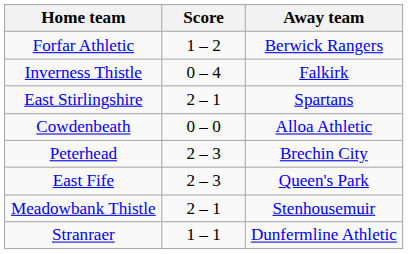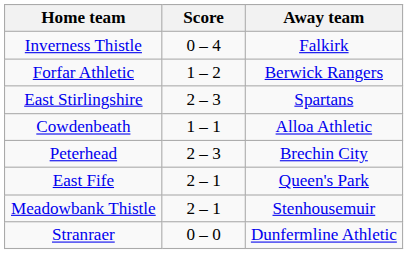 <table class="wikitable" style="text-align: center">
 <tr>
 <th width=140>Home team</th>
 <th width=70>Score</th>
 <th width=140>Away team</th>
 </tr>
 <tr>
+<td><a href='#'>Inverness Thistle</a></td>
+<td>0 – 4</td>
+<td><a href='#'>Falkirk</a></td>
+</tr>
+<tr>
 <td><a href='#'>Forfar Athletic</a></td>
 <td>1 – 2</td>
 <td><a href='#'>Berwick Rangers</a></td>
 </tr>
 <tr>
-<td><a href='#'>Inverness Thistle</a></td>
-<td>0 – 4</td>
-<td><a href='#'>Falkirk</a></td>
-</tr>
-<tr>
 <td><a href='#'>East Stirlingshire</a></td>
-<td>2 – 1</td>
+<td>2 – 3</td>
 <td><a href='#'>Spartans</a></td>
 </tr>
 <tr>
 <td><a href='#'>Cowdenbeath</a></td>
-<td>0 – 0</td>
+<td>1 – 1</td>
 <td><a href='#'>Alloa Athletic</a></td>
 </tr>
 <tr>
 <td><a href='#'>Peterhead</a></td>
 <td>2 – 3</td>
 <td><a href='#'>Brechin City</a></td>
 </tr>
 <tr>
 <td><a href='#'>East Fife</a></td>
-<td>2 – 3</td>
+<td>2 – 1</td>
 <td><a href='#'>Queen's Park</a></td>
 </tr>
 <tr>
 <td><a href='#'>Meadowbank Thistle</a></td>
 <td>2 – 1</td>
 <td><a href='#'>Stenhousemuir</a></td>
 </tr>
 <tr>
 <td><a href='#'>Stranraer</a></td>
-<td>1 – 1</td>
+<td>0 – 0</td>
 <td><a href='#'>Dunfermline Athletic</a></td>
 </tr>
 </table>
